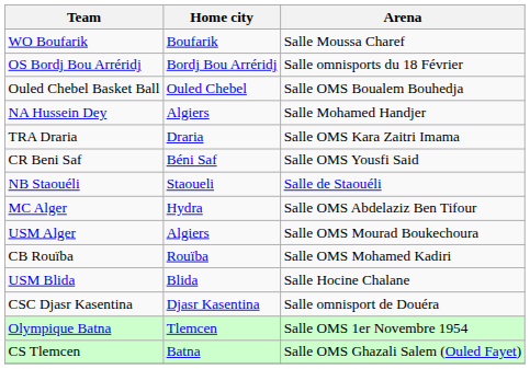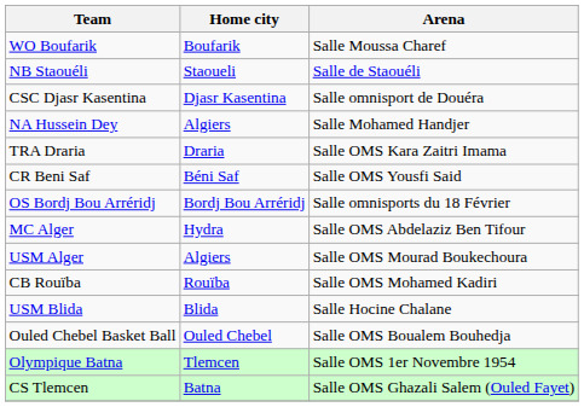 <table class="wikitable" style="font-size:90%;">
 <tr>
 <th>Team</th>
 <th>Home city</th>
 <th>Arena</th>
 </tr>
 <tr>
 <td><a href='#'>WO Boufarik</a></td>
 <td><a href='#'>Boufarik</a></td>
 <td>Salle Moussa Charef</td>
 </tr>
 <tr>
-<td><a href='#'>OS Bordj Bou Arréridj</a></td>
-<td><a href='#'>Bordj Bou Arréridj</a></td>
-<td>Salle omnisports du 18 Février</td>
+<td><a href='#'>NB Staouéli</a></td>
+<td><a href='#'>Staoueli</a></td>
+<td><a href='#'>Salle de Staouéli</a></td>
 </tr>
 <tr>
-<td>Ouled Chebel Basket Ball</td>
-<td><a href='#'>Ouled Chebel</a></td>
-<td>Salle OMS Boualem Bouhedja</td>
+<td>CSC Djasr Kasentina</td>
+<td><a href='#'>Djasr Kasentina</a></td>
+<td>Salle omnisport de Douéra</td>
 </tr>
 <tr>
 <td><a href='#'>NA Hussein Dey</a></td>
 <td><a href='#'>Algiers</a></td>
 <td>Salle Mohamed Handjer</td>
 </tr>
 <tr>
 <td>TRA Draria</td>
 <td><a href='#'>Draria</a></td>
 <td>Salle OMS Kara Zaitri Imama</td>
 </tr>
 <tr>
 <td>CR Beni Saf</td>
 <td><a href='#'>Béni Saf</a></td>
 <td>Salle OMS Yousfi Said</td>
 </tr>
 <tr>
-<td><a href='#'>NB Staouéli</a></td>
-<td><a href='#'>Staoueli</a></td>
-<td><a href='#'>Salle de Staouéli</a></td>
+<td><a href='#'>OS Bordj Bou Arréridj</a></td>
+<td><a href='#'>Bordj Bou Arréridj</a></td>
+<td>Salle omnisports du 18 Février</td>
 </tr>
 <tr>
 <td><a href='#'>MC Alger</a></td>
 <td><a href='#'>Hydra</a></td>
 <td>Salle OMS Abdelaziz Ben Tifour</td>
 </tr>
 <tr>
 <td><a href='#'>USM Alger</a></td>
 <td><a href='#'>Algiers</a></td>
 <td>Salle OMS Mourad Boukechoura</td>
 </tr>
 <tr>
 <td>CB Rouïba</td>
 <td><a href='#'>Rouïba</a></td>
 <td>Salle OMS Mohamed Kadiri</td>
 </tr>
 <tr>
 <td><a href='#'>USM Blida</a></td>
 <td><a href='#'>Blida</a></td>
 <td>Salle Hocine Chalane</td>
 </tr>
 <tr>
-<td>CSC Djasr Kasentina</td>
-<td><a href='#'>Djasr Kasentina</a></td>
-<td>Salle omnisport de Douéra</td>
+<td>Ouled Chebel Basket Ball</td>
+<td><a href='#'>Ouled Chebel</a></td>
+<td>Salle OMS Boualem Bouhedja</td>
 </tr>
 <tr style="background: #ccffcc;">
 <td><a href='#'>Olympique Batna</a></td>
 <td><a href='#'>Tlemcen</a></td>
 <td>Salle OMS 1er Novembre 1954</td>
 </tr>
 <tr style="background: #ccffcc;">
 <td>CS Tlemcen</td>
 <td><a href='#'>Batna</a></td>
 <td>Salle OMS Ghazali Salem (<a href='#'>Ouled Fayet</a>)</td>
 </tr>
 <tr>
 </tr>
 </table>
